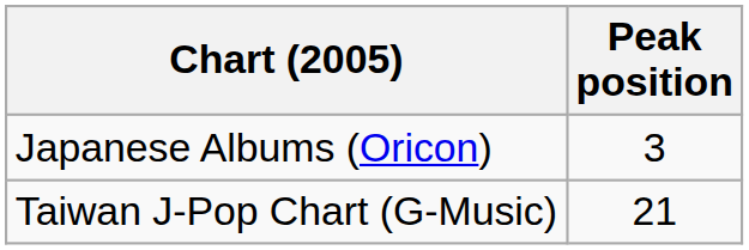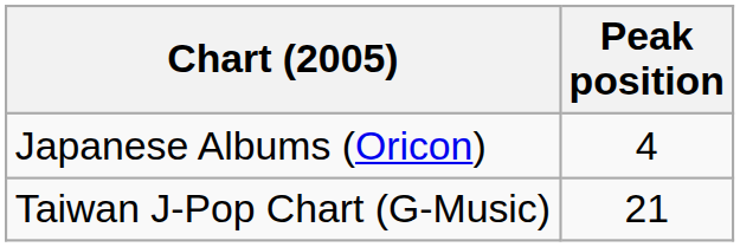 <table class="wikitable sortable">
 <tr>
 <th>Chart (2005)</th>
 <th>Peak<br>position</th>
 </tr>
 <tr>
 <td>Japanese Albums (<a href='#'>Oricon</a>)</td>
-<td align="center">3</td>
+<td align="center">4</td>
 </tr>
 <tr>
 <td>Taiwan J-Pop Chart (G-Music)</td>
 <td align="center">21</td>
 </tr>
 </table>
